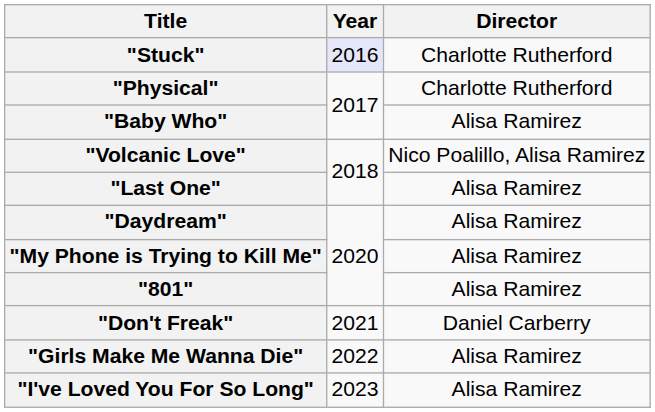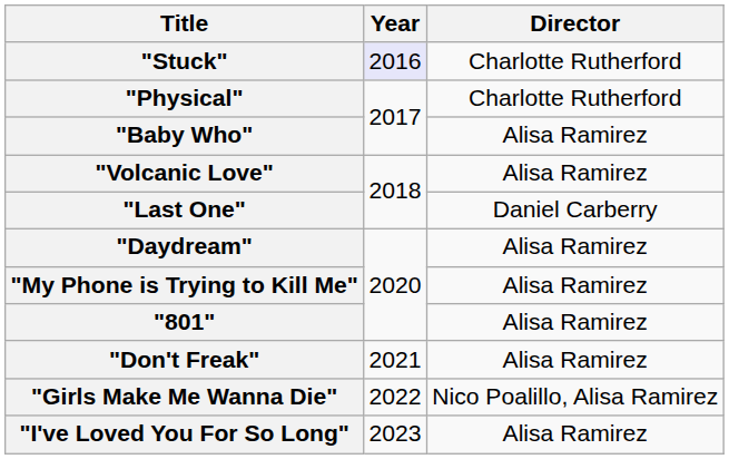 <table class="wikitable plainrowheaders" style="text-align:center;">
 <tr>
 <th>Title</th>
 <th>Year</th>
 <th>Director</th>
 </tr>
 <tr>
 <th scope="row">"Stuck"</th>
 <td style="background: lavender;">2016</td>
 <td>Charlotte Rutherford</td>
 </tr>
 <tr>
 <th scope="row">"Physical"</th>
 <td rowspan="2">2017</td>
 <td>Charlotte Rutherford</td>
 </tr>
 <tr>
 <th scope="row">"Baby Who"</th>
 <td>Alisa Ramirez</td>
 </tr>
 <tr>
 <th scope="row">"Volcanic Love"</th>
 <td rowspan="2">2018</td>
-<td>Nico Poalillo, Alisa Ramirez</td>
+<td>Alisa Ramirez</td>
 </tr>
 <tr>
 <th scope="row">"Last One"</th>
-<td>Alisa Ramirez</td>
+<td>Daniel Carberry</td>
 </tr>
 <tr>
 <th scope="row">"Daydream"</th>
 <td rowspan="3">2020</td>
 <td>Alisa Ramirez</td>
 </tr>
 <tr>
 <th scope="row">"My Phone is Trying to Kill Me"</th>
 <td>Alisa Ramirez</td>
 </tr>
 <tr>
 <th scope="row">"801"</th>
 <td>Alisa Ramirez</td>
 </tr>
 <tr>
 <th scope="row">"Don't Freak"</th>
 <td>2021</td>
-<td>Daniel Carberry</td>
+<td>Alisa Ramirez</td>
 </tr>
 <tr>
 <th scope="row">"Girls Make Me Wanna Die"</th>
 <td>2022</td>
-<td>Alisa Ramirez</td>
+<td>Nico Poalillo, Alisa Ramirez</td>
 </tr>
 <tr>
 <th scope="row">"I've Loved You For So Long"</th>
 <td>2023</td>
 <td>Alisa Ramirez</td>
 </tr>
 </table>
